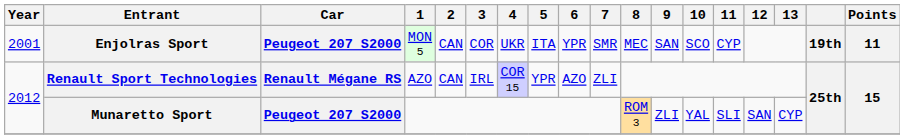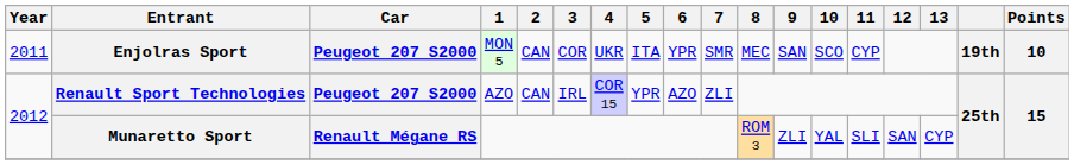 <table class="wikitable" border="1" style="text-align:center; font-size:85%;">
 <tr>
 <th>Year</th>
 <th>Entrant</th>
 <th>Car</th>
 <th>1</th>
 <th>2</th>
 <th>3</th>
 <th>4</th>
 <th>5</th>
 <th>6</th>
 <th>7</th>
 <th>8</th>
 <th>9</th>
 <th>10</th>
 <th>11</th>
 <th>12</th>
 <th>13</th>
 <th></th>
 <th>Points</th>
 </tr>
 <tr>
-<td><a href='#'>2001</a></td>
+<td><a href='#'>2011</a></td>
 <th nowrap>Enjolras Sport</th>
 <th nowrap><a href='#'>Peugeot 207 S2000</a></th>
 <td style="background:#DFFFDF;"><a href='#'>MON</a><br><small>5</small></td>
 <td><a href='#'>CAN</a></td>
 <td><a href='#'>COR</a></td>
 <td><a href='#'>UKR</a></td>
 <td><a href='#'>ITA</a></td>
 <td><a href='#'>YPR</a></td>
 <td><a href='#'>SMR</a></td>
 <td><a href='#'>MEC</a></td>
 <td><a href='#'>SAN</a></td>
 <td><a href='#'>SCO</a></td>
 <td><a href='#'>CYP</a></td>
 <td colspan=2></td>
 <th>19th</th>
-<th>11</th>
+<th>10</th>
 </tr>
 <tr>
 <td rowspan=2><a href='#'>2012</a></td>
 <th nowrap><a href='#'>Renault Sport Technologies</a></th>
-<th nowrap><a href='#'>Renault Mégane RS</a></th>
+<th nowrap><a href='#'>Peugeot 207 S2000</a></th>
 <td><a href='#'>AZO</a></td>
 <td><a href='#'>CAN</a></td>
 <td><a href='#'>IRL</a></td>
 <td style="background:#CFCFFF;"><a href='#'>COR</a><br><small>15</small></td>
 <td><a href='#'>YPR</a></td>
 <td><a href='#'>AZO</a></td>
 <td><a href='#'>ZLI</a></td>
 <td colspan=6></td>
 <th rowspan=2>25th</th>
 <th rowspan=2>15</th>
 </tr>
 <tr>
 <th nowrap>Munaretto Sport</th>
-<th nowrap><a href='#'>Peugeot 207 S2000</a></th>
+<th nowrap><a href='#'>Renault Mégane RS</a></th>
 <td colspan=7></td>
 <td style="background:#ffdf9f;"><a href='#'>ROM</a><br><small>3</small></td>
 <td><a href='#'>ZLI</a></td>
 <td><a href='#'>YAL</a></td>
 <td><a href='#'>SLI</a></td>
 <td><a href='#'>SAN</a></td>
 <td><a href='#'>CYP</a></td>
 </tr>
 <tr>
 </tr>
 </table>
